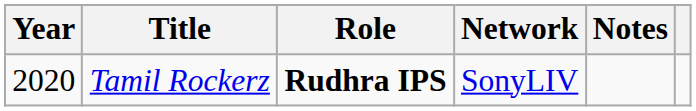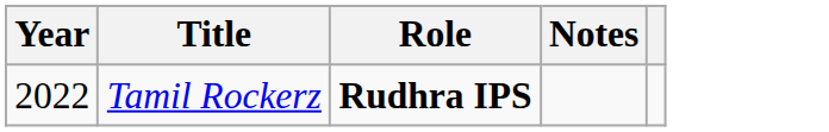 <table class="wikitable">
 <tr>
 <th>Year</th>
 <th>Title</th>
 <th>Role</th>
-<th>Network</th>
 <th class="unsortable">Notes</th>
 <th scope="col" class="unsortable"></th>
 </tr>
 <tr>
-<td>2020</td>
+<td>2022</td>
 <td><em><a href='#'>Tamil Rockerz</a></em></td>
 <td><strong>Rudhra IPS</strong></td>
-<td><a href='#'>SonyLIV</a></td>
 <td></td>
 <td style="text-align:center;"></td>
 </tr>
 </table>
